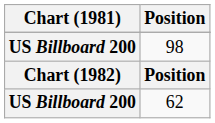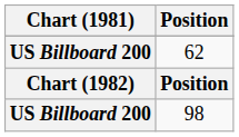 <table class="wikitable plainrowheaders" style="text-align:center">
 <tr>
 <th scope="col">Chart (1981)</th>
 <th scope="col">Position</th>
 </tr>
 <tr>
 </tr>
 <tr>
 <th scope="row">US <em>Billboard</em> 200</th>
-<td>98</td>
+<td>62</td>
 </tr>
 <tr>
 <th scope="col">Chart (1982)</th>
 <th scope="col">Position</th>
 </tr>
 <tr>
 <th scope="row">US <em>Billboard</em> 200</th>
-<td>62</td>
+<td>98</td>
 </tr>
 </table>
